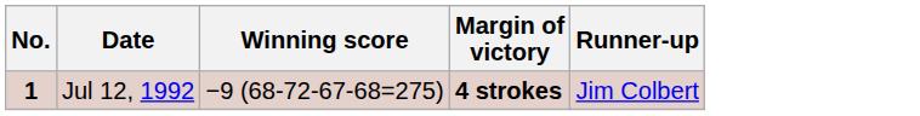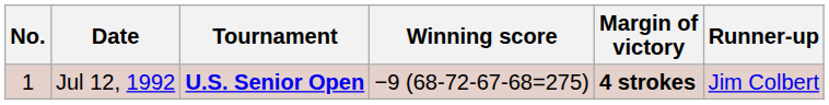 <table class="wikitable" style="font-size:95%;">
 <tr>
 <th>No.</th>
 <th>Date</th>
+<th>Tournament</th>
 <th>Winning score</th>
 <th>Margin of<br>victory</th>
 <th>Runner-up</th>
 </tr>
 <tr style="background:#e5d1cb;">
-<td align=center><strong>1</strong></td>
+<td align=center>1</td>
 <td align=right>Jul 12, <a href='#'>1992</a></td>
+<td><strong><a href='#'>U.S. Senior Open</a></strong></td>
 <td>−9 (68-72-67-68=275)</td>
 <td><strong>4 strokes</strong></td>
 <td> <a href='#'>Jim Colbert</a></td>
 </tr>
 </table>
